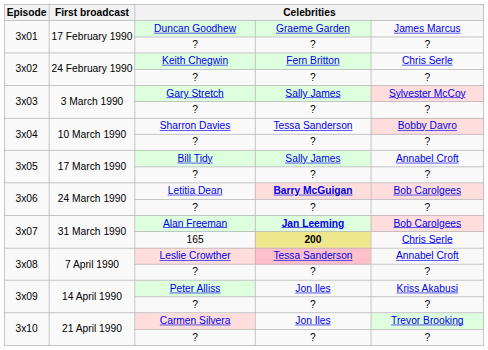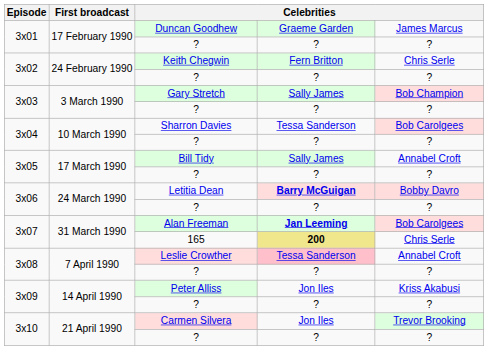 <table class="wikitable" width="750px" style="text-align:center;">
 <tr>
 <th width="8%">Episode</th>
 <th width="18%">First broadcast</th>
 <th colspan="3">Celebrities</th>
 </tr>
 <tr>
 <td rowspan="2">3x01</td>
 <td rowspan="2">17 February 1990</td>
 <td bgcolor="ddffdd"><a href='#'>Duncan Goodhew</a></td>
 <td bgcolor="ddffdd"><a href='#'>Graeme Garden</a></td>
 <td><a href='#'>James Marcus</a></td>
 </tr>
 <tr>
 <td>?</td>
 <td>?</td>
 <td>?</td>
 </tr>
 <tr>
 <td rowspan="2">3x02</td>
 <td rowspan="2">24 February 1990</td>
 <td bgcolor="ddffdd"><a href='#'>Keith Chegwin</a></td>
 <td bgcolor="ddffdd"><a href='#'>Fern Britton</a></td>
 <td><a href='#'>Chris Serle</a></td>
 </tr>
 <tr>
 <td>?</td>
 <td>?</td>
 <td>?</td>
 </tr>
 <tr>
 <td rowspan="2">3x03</td>
 <td rowspan="2">3 March 1990</td>
 <td bgcolor="ddffdd"><a href='#'>Gary Stretch</a></td>
 <td bgcolor="ddffdd"><a href='#'>Sally James</a></td>
-<td bgcolor="ffdddd"><a href='#'>Sylvester McCoy</a></td>
+<td bgcolor="ffdddd"><a href='#'>Bob Champion</a></td>
 </tr>
 <tr>
 <td>?</td>
 <td>?</td>
 <td>?</td>
 </tr>
 <tr>
 <td rowspan="2">3x04</td>
 <td rowspan="2">10 March 1990</td>
 <td><a href='#'>Sharron Davies</a></td>
 <td><a href='#'>Tessa Sanderson</a></td>
-<td bgcolor="ffdddd"><a href='#'>Bobby Davro</a></td>
+<td bgcolor="ffdddd"><a href='#'>Bob Carolgees</a></td>
 </tr>
 <tr>
 <td>?</td>
 <td>?</td>
 <td>?</td>
 </tr>
 <tr>
 <td rowspan="2">3x05</td>
 <td rowspan="2">17 March 1990</td>
 <td bgcolor="ddffdd"><a href='#'>Bill Tidy</a></td>
 <td bgcolor="ddffdd"><a href='#'>Sally James</a></td>
 <td><a href='#'>Annabel Croft</a></td>
 </tr>
 <tr>
 <td>?</td>
 <td>?</td>
 <td>?</td>
 </tr>
 <tr>
 <td rowspan="2">3x06</td>
 <td rowspan="2">24 March 1990</td>
 <td><a href='#'>Letitia Dean</a></td>
 <td bgcolor="ffdddd"><strong><a href='#'>Barry McGuigan</a></strong></td>
-<td bgcolor="ffdddd"><a href='#'>Bob Carolgees</a></td>
+<td bgcolor="ffdddd"><a href='#'>Bobby Davro</a></td>
 </tr>
 <tr>
 <td>?</td>
 <td>?</td>
 <td>?</td>
 </tr>
 <tr>
 <td rowspan="2">3x07</td>
 <td rowspan="2">31 March 1990</td>
 <td bgcolor="ddffdd"><a href='#'>Alan Freeman</a></td>
 <td bgcolor="ddffdd"><strong><a href='#'>Jan Leeming</a></strong></td>
 <td bgcolor="ffdddd"><a href='#'>Bob Carolgees</a></td>
 </tr>
 <tr>
 <td>165</td>
 <td style="background: khaki;"><strong>200</strong></td>
 <td><a href='#'>Chris Serle</a></td>
 </tr>
 <tr>
 <td rowspan="2">3x08</td>
 <td rowspan="2">7 April 1990</td>
 <td bgcolor="ffdddd"><a href='#'>Leslie Crowther</a></td>
 <td style="background: pink;"><a href='#'>Tessa Sanderson</a></td>
 <td><a href='#'>Annabel Croft</a></td>
 </tr>
 <tr>
 <td>?</td>
 <td>?</td>
 <td>?</td>
 </tr>
 <tr>
 <td rowspan="2">3x09</td>
 <td rowspan="2">14 April 1990</td>
 <td bgcolor="ddffdd"><a href='#'>Peter Alliss</a></td>
 <td><a href='#'>Jon Iles</a></td>
 <td><a href='#'>Kriss Akabusi</a></td>
 </tr>
 <tr>
 <td>?</td>
 <td>?</td>
 <td>?</td>
 </tr>
 <tr>
 <td rowspan="2">3x10</td>
 <td rowspan="2">21 April 1990</td>
 <td bgcolor="ffdddd"><a href='#'>Carmen Silvera</a></td>
 <td><a href='#'>Jon Iles</a></td>
 <td bgcolor="ddffdd"><a href='#'>Trevor Brooking</a></td>
 </tr>
 <tr>
 <td>?</td>
 <td>?</td>
 <td>?</td>
 </tr>
 </table>
